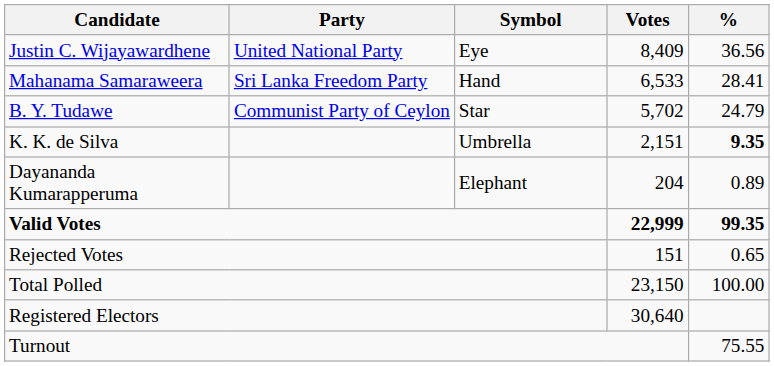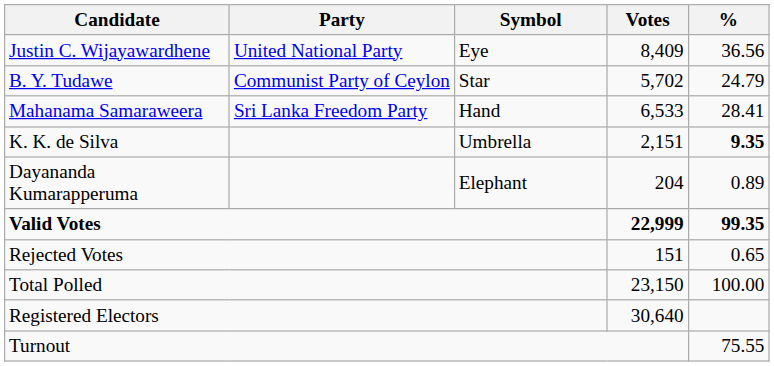 <table class="wikitable" border="1" style="text-align:right;">
 <tr>
 <th align=left width="180">Candidate</th>
 <th align=left width="180">Party</th>
 <th align=left width="120">Symbol</th>
 <th align=left width="60">Votes</th>
 <th align=left width="60">%</th>
 </tr>
 <tr>
 <td align=left><a href='#'>Justin C. Wijayawardhene</a></td>
 <td align=left><a href='#'>United National Party</a></td>
 <td align=left>Eye</td>
 <td align=right>8,409</td>
 <td align=right>36.56</td>
 </tr>
 <tr>
+<td align=left><a href='#'>B. Y. Tudawe</a></td>
+<td align=left><a href='#'>Communist Party of Ceylon</a></td>
+<td align=left>Star</td>
+<td align=right>5,702</td>
+<td align=right>24.79</td>
+</tr>
+<tr>
 <td align=left><a href='#'>Mahanama Samaraweera</a></td>
 <td align=left><a href='#'>Sri Lanka Freedom Party</a></td>
 <td align=left>Hand</td>
 <td align=right>6,533</td>
 <td align=right>28.41</td>
-</tr>
-<tr>
-<td align=left><a href='#'>B. Y. Tudawe</a></td>
-<td align=left><a href='#'>Communist Party of Ceylon</a></td>
-<td align=left>Star</td>
-<td align=right>5,702</td>
-<td align=right>24.79</td>
 </tr>
 <tr>
 <td align=left>K. K. de Silva</td>
 <td></td>
 <td align=left>Umbrella</td>
 <td align=right>2,151</td>
 <td align=right><strong>9.35</strong></td>
 </tr>
 <tr>
 <td align=left>Dayananda Kumarapperuma</td>
 <td></td>
 <td align=left>Elephant</td>
 <td align=right>204</td>
 <td align=right>0.89</td>
 </tr>
 <tr>
 <td align=left colspan=3><strong>Valid Votes</strong></td>
 <td align=right><strong>22,999</strong></td>
 <td align=right><strong>99.35</strong></td>
 </tr>
 <tr>
 <td align=left colspan=3>Rejected Votes</td>
 <td align=right>151</td>
 <td align=right>0.65</td>
 </tr>
 <tr>
 <td align=left colspan=3>Total Polled</td>
 <td align=right>23,150</td>
 <td align=right>100.00</td>
 </tr>
 <tr>
 <td align=left colspan=3>Registered Electors</td>
 <td align=right>30,640</td>
 <td></td>
 </tr>
 <tr>
 <td align=left colspan=4>Turnout</td>
 <td align=right>75.55</td>
 </tr>
 </table>
